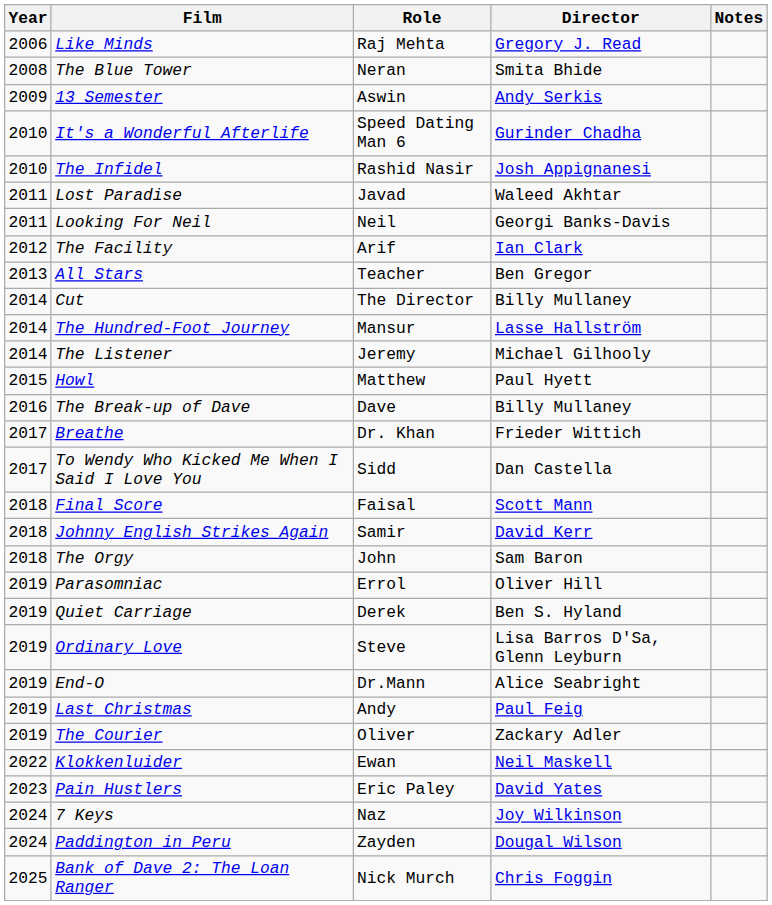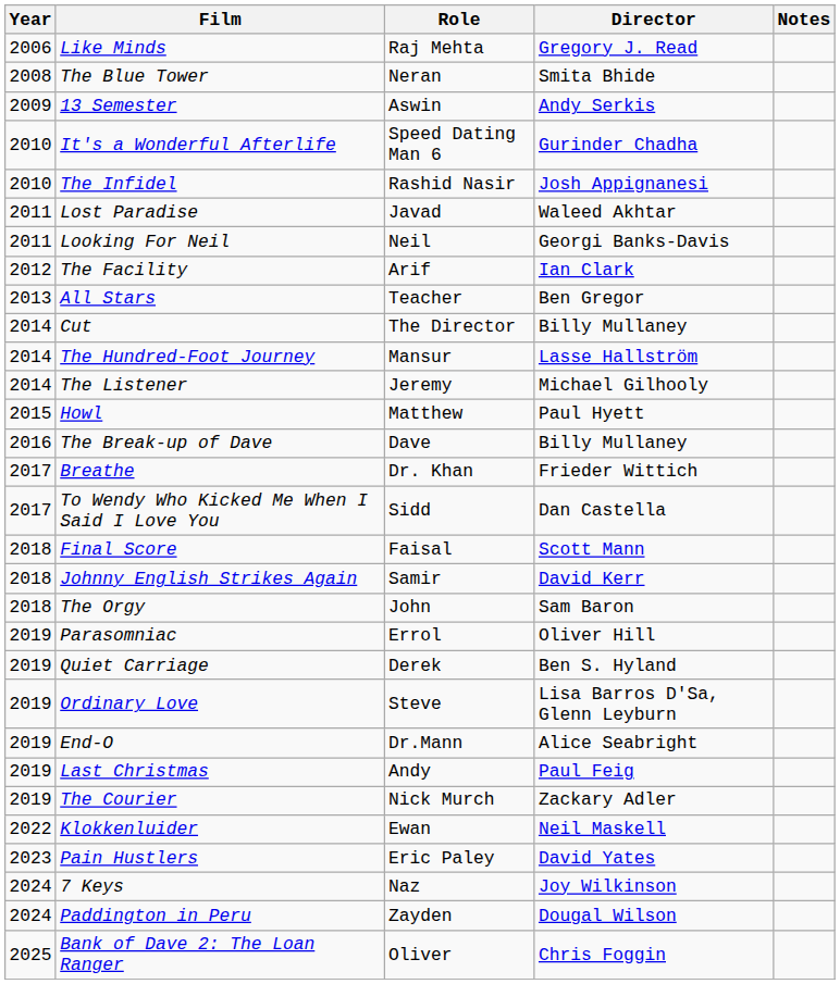 <table class="wikitable sortable">
 <tr>
 <th>Year</th>
 <th>Film</th>
 <th>Role</th>
 <th>Director</th>
 <th>Notes</th>
 </tr>
 <tr>
 <td>2006</td>
 <td><em><a href='#'>Like Minds</a></em></td>
 <td>Raj Mehta</td>
 <td><a href='#'>Gregory J. Read</a></td>
 <td></td>
 </tr>
 <tr>
 <td>2008</td>
 <td><em>The Blue Tower</em></td>
 <td>Neran</td>
 <td>Smita Bhide</td>
 <td></td>
 </tr>
 <tr>
 <td>2009</td>
 <td><em><a href='#'>13 Semester</a></em></td>
 <td>Aswin</td>
 <td><a href='#'>Andy Serkis</a></td>
 <td></td>
 </tr>
 <tr>
 <td>2010</td>
 <td><em><a href='#'>It's a Wonderful Afterlife</a></em></td>
 <td>Speed Dating Man 6</td>
 <td><a href='#'>Gurinder Chadha</a></td>
 <td></td>
 </tr>
 <tr>
 <td>2010</td>
 <td><em><a href='#'>The Infidel</a></em></td>
 <td>Rashid Nasir</td>
 <td><a href='#'>Josh Appignanesi</a></td>
 <td></td>
 </tr>
 <tr>
 <td>2011</td>
 <td><em>Lost Paradise</em></td>
 <td>Javad</td>
 <td>Waleed Akhtar</td>
 <td></td>
 </tr>
 <tr>
 <td>2011</td>
 <td><em>Looking For Neil</em></td>
 <td>Neil</td>
 <td>Georgi Banks-Davis</td>
 <td></td>
 </tr>
 <tr>
 <td>2012</td>
 <td><em>The Facility</em></td>
 <td>Arif</td>
 <td><a href='#'>Ian Clark</a></td>
 <td></td>
 </tr>
 <tr>
 <td>2013</td>
 <td><em><a href='#'>All Stars</a></em></td>
 <td>Teacher</td>
 <td>Ben Gregor</td>
 <td></td>
 </tr>
 <tr>
 <td>2014</td>
 <td><em>Cut</em></td>
 <td>The Director</td>
 <td>Billy Mullaney</td>
 <td></td>
 </tr>
 <tr>
 <td>2014</td>
 <td><em><a href='#'>The Hundred-Foot Journey</a></em></td>
 <td>Mansur</td>
 <td><a href='#'>Lasse Hallström</a></td>
 <td></td>
 </tr>
 <tr>
 <td>2014</td>
 <td><em>The Listener</em></td>
 <td>Jeremy</td>
 <td>Michael Gilhooly</td>
 <td></td>
 </tr>
 <tr>
 <td>2015</td>
 <td><em><a href='#'>Howl</a></em></td>
 <td>Matthew</td>
 <td>Paul Hyett</td>
 <td></td>
 </tr>
 <tr>
 <td>2016</td>
 <td><em>The Break-up of Dave</em></td>
 <td>Dave</td>
 <td>Billy Mullaney</td>
 <td></td>
 </tr>
 <tr>
 <td>2017</td>
 <td><em><a href='#'>Breathe</a></em></td>
 <td>Dr. Khan</td>
 <td>Frieder Wittich</td>
 <td></td>
 </tr>
 <tr>
 <td>2017</td>
 <td><em>To Wendy Who Kicked Me When I Said I Love You</em></td>
 <td>Sidd</td>
 <td>Dan Castella</td>
 <td></td>
 </tr>
 <tr>
 <td>2018</td>
 <td><em><a href='#'>Final Score</a></em></td>
 <td>Faisal</td>
 <td><a href='#'>Scott Mann</a></td>
 <td></td>
 </tr>
 <tr>
 <td>2018</td>
 <td><em><a href='#'>Johnny English Strikes Again</a></em></td>
 <td>Samir</td>
 <td><a href='#'>David Kerr</a></td>
 <td></td>
 </tr>
 <tr>
 <td>2018</td>
 <td><em>The Orgy</em></td>
 <td>John</td>
 <td>Sam Baron</td>
 <td></td>
 </tr>
 <tr>
 <td>2019</td>
 <td><em>Parasomniac</em></td>
 <td>Errol</td>
 <td>Oliver Hill</td>
 <td></td>
 </tr>
 <tr>
 <td>2019</td>
 <td><em>Quiet Carriage</em></td>
 <td>Derek</td>
 <td>Ben S. Hyland</td>
 <td></td>
 </tr>
 <tr>
 <td>2019</td>
 <td><em><a href='#'>Ordinary Love</a></em></td>
 <td>Steve</td>
 <td>Lisa Barros D'Sa, Glenn Leyburn</td>
 <td></td>
 </tr>
 <tr>
 <td>2019</td>
 <td><em>End-O</em></td>
 <td>Dr.Mann</td>
 <td>Alice Seabright</td>
 <td></td>
 </tr>
 <tr>
 <td>2019</td>
 <td><em><a href='#'>Last Christmas</a></em></td>
 <td>Andy</td>
 <td><a href='#'>Paul Feig</a></td>
 <td></td>
 </tr>
 <tr>
 <td>2019</td>
 <td><em><a href='#'>The Courier</a></em></td>
-<td>Oliver</td>
+<td>Nick Murch</td>
 <td>Zackary Adler</td>
 <td></td>
 </tr>
 <tr>
 <td>2022</td>
 <td><em><a href='#'>Klokkenluider</a></em></td>
 <td>Ewan</td>
 <td><a href='#'>Neil Maskell</a></td>
 <td></td>
 </tr>
 <tr>
 <td>2023</td>
 <td><em><a href='#'>Pain Hustlers</a></em></td>
 <td>Eric Paley</td>
 <td><a href='#'>David Yates</a></td>
 <td></td>
 </tr>
 <tr>
 <td>2024</td>
 <td><em>7 Keys</em></td>
 <td>Naz</td>
 <td><a href='#'>Joy Wilkinson</a></td>
 <td></td>
 </tr>
 <tr>
 <td>2024</td>
 <td><em><a href='#'>Paddington in Peru</a></em></td>
 <td>Zayden</td>
 <td><a href='#'>Dougal Wilson</a></td>
 <td></td>
 </tr>
 <tr>
 <td>2025</td>
 <td><em><a href='#'>Bank of Dave 2: The Loan Ranger</a></em></td>
-<td>Nick Murch</td>
+<td>Oliver</td>
 <td><a href='#'>Chris Foggin</a></td>
 <td></td>
 </tr>
 <tr>
 </tr>
 <tr>
 </tr>
 </table>
